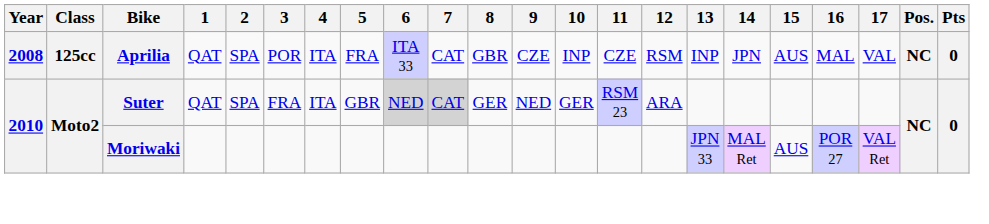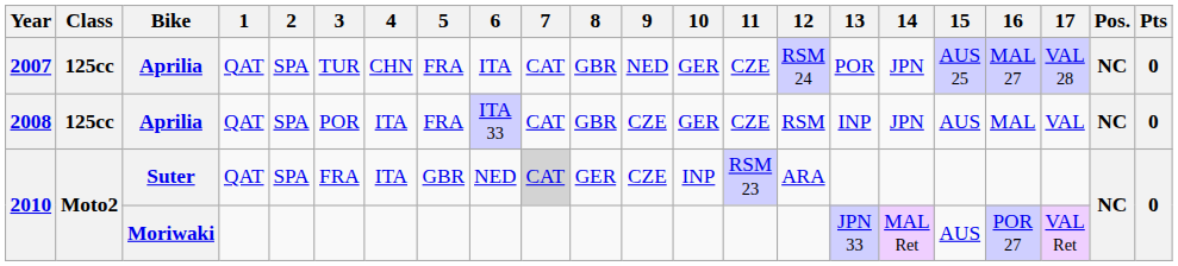 <table class="wikitable" style="text-align:center">
 <tr>
 <th>Year</th>
 <th>Class</th>
 <th>Bike</th>
 <th>1</th>
 <th>2</th>
 <th>3</th>
 <th>4</th>
 <th>5</th>
 <th>6</th>
 <th>7</th>
 <th>8</th>
 <th>9</th>
 <th>10</th>
 <th>11</th>
 <th>12</th>
 <th>13</th>
 <th>14</th>
 <th>15</th>
 <th>16</th>
 <th>17</th>
 <th>Pos.</th>
 <th>Pts</th>
 </tr>
 <tr>
+<th align="left"><a href='#'>2007</a></th>
+<th align="left">125cc</th>
+<th align="left"><a href='#'>Aprilia</a></th>
+<td><a href='#'>QAT</a></td>
+<td><a href='#'>SPA</a></td>
+<td><a href='#'>TUR</a></td>
+<td><a href='#'>CHN</a></td>
+<td><a href='#'>FRA</a></td>
+<td><a href='#'>ITA</a></td>
+<td><a href='#'>CAT</a></td>
+<td><a href='#'>GBR</a></td>
+<td><a href='#'>NED</a></td>
+<td><a href='#'>GER</a></td>
+<td><a href='#'>CZE</a></td>
+<td style="background:#CFCFFF;"><a href='#'>RSM</a><br><small>24</small></td>
+<td><a href='#'>POR</a></td>
+<td><a href='#'>JPN</a></td>
+<td style="background:#CFCFFF;"><a href='#'>AUS</a><br><small>25</small></td>
+<td style="background:#CFCFFF;"><a href='#'>MAL</a><br><small>27</small></td>
+<td style="background:#CFCFFF;"><a href='#'>VAL</a><br><small>28</small></td>
+<th>NC</th>
+<th>0</th>
+</tr>
+<tr>
 <th align="left"><a href='#'>2008</a></th>
 <th align="left">125cc</th>
 <th align="left"><a href='#'>Aprilia</a></th>
 <td><a href='#'>QAT</a></td>
 <td><a href='#'>SPA</a></td>
 <td><a href='#'>POR</a></td>
 <td><a href='#'>ITA</a></td>
 <td><a href='#'>FRA</a></td>
 <td style="background:#CFCFFF;"><a href='#'>ITA</a><br><small>33</small></td>
 <td><a href='#'>CAT</a></td>
 <td><a href='#'>GBR</a></td>
 <td><a href='#'>CZE</a></td>
-<td><a href='#'>INP</a></td>
+<td><a href='#'>GER</a></td>
 <td><a href='#'>CZE</a></td>
 <td><a href='#'>RSM</a></td>
 <td><a href='#'>INP</a></td>
 <td><a href='#'>JPN</a></td>
 <td><a href='#'>AUS</a></td>
 <td><a href='#'>MAL</a></td>
 <td><a href='#'>VAL</a></td>
 <th>NC</th>
 <th>0</th>
 </tr>
 <tr>
 <th rowspan=2 align="left"><a href='#'>2010</a></th>
 <th rowspan=2 align="left">Moto2</th>
 <th align="left"><a href='#'>Suter</a></th>
 <td><a href='#'>QAT</a></td>
 <td><a href='#'>SPA</a></td>
 <td><a href='#'>FRA</a></td>
 <td><a href='#'>ITA</a></td>
 <td><a href='#'>GBR</a></td>
-<td style="background: lightgrey;"><a href='#'>NED</a></td>
+<td><a href='#'>NED</a></td>
 <td style="background: lightgrey;"><a href='#'>CAT</a></td>
 <td><a href='#'>GER</a></td>
-<td><a href='#'>NED</a></td>
-<td><a href='#'>GER</a></td>
+<td><a href='#'>CZE</a></td>
+<td><a href='#'>INP</a></td>
 <td style="background:#CFCFFF;"><a href='#'>RSM</a><br><small>23</small></td>
 <td><a href='#'>ARA</a></td>
 <td></td>
 <td></td>
 <td></td>
 <td></td>
 <td></td>
 <th rowspan=2>NC</th>
 <th rowspan=2>0</th>
 </tr>
 <tr>
 <th align="left"><a href='#'>Moriwaki</a></th>
 <td></td>
 <td></td>
 <td></td>
 <td></td>
 <td></td>
 <td></td>
 <td></td>
 <td></td>
 <td></td>
 <td></td>
 <td></td>
 <td></td>
 <td style="background:#CFCFFF;"><a href='#'>JPN</a><br><small>33</small></td>
 <td style="background:#EFCFFF;"><a href='#'>MAL</a><br><small>Ret</small></td>
 <td><a href='#'>AUS</a></td>
 <td style="background:#CFCFFF;"><a href='#'>POR</a><br><small>27</small></td>
 <td style="background:#EFCFFF;"><a href='#'>VAL</a><br><small>Ret</small></td>
 </tr>
 </table>
